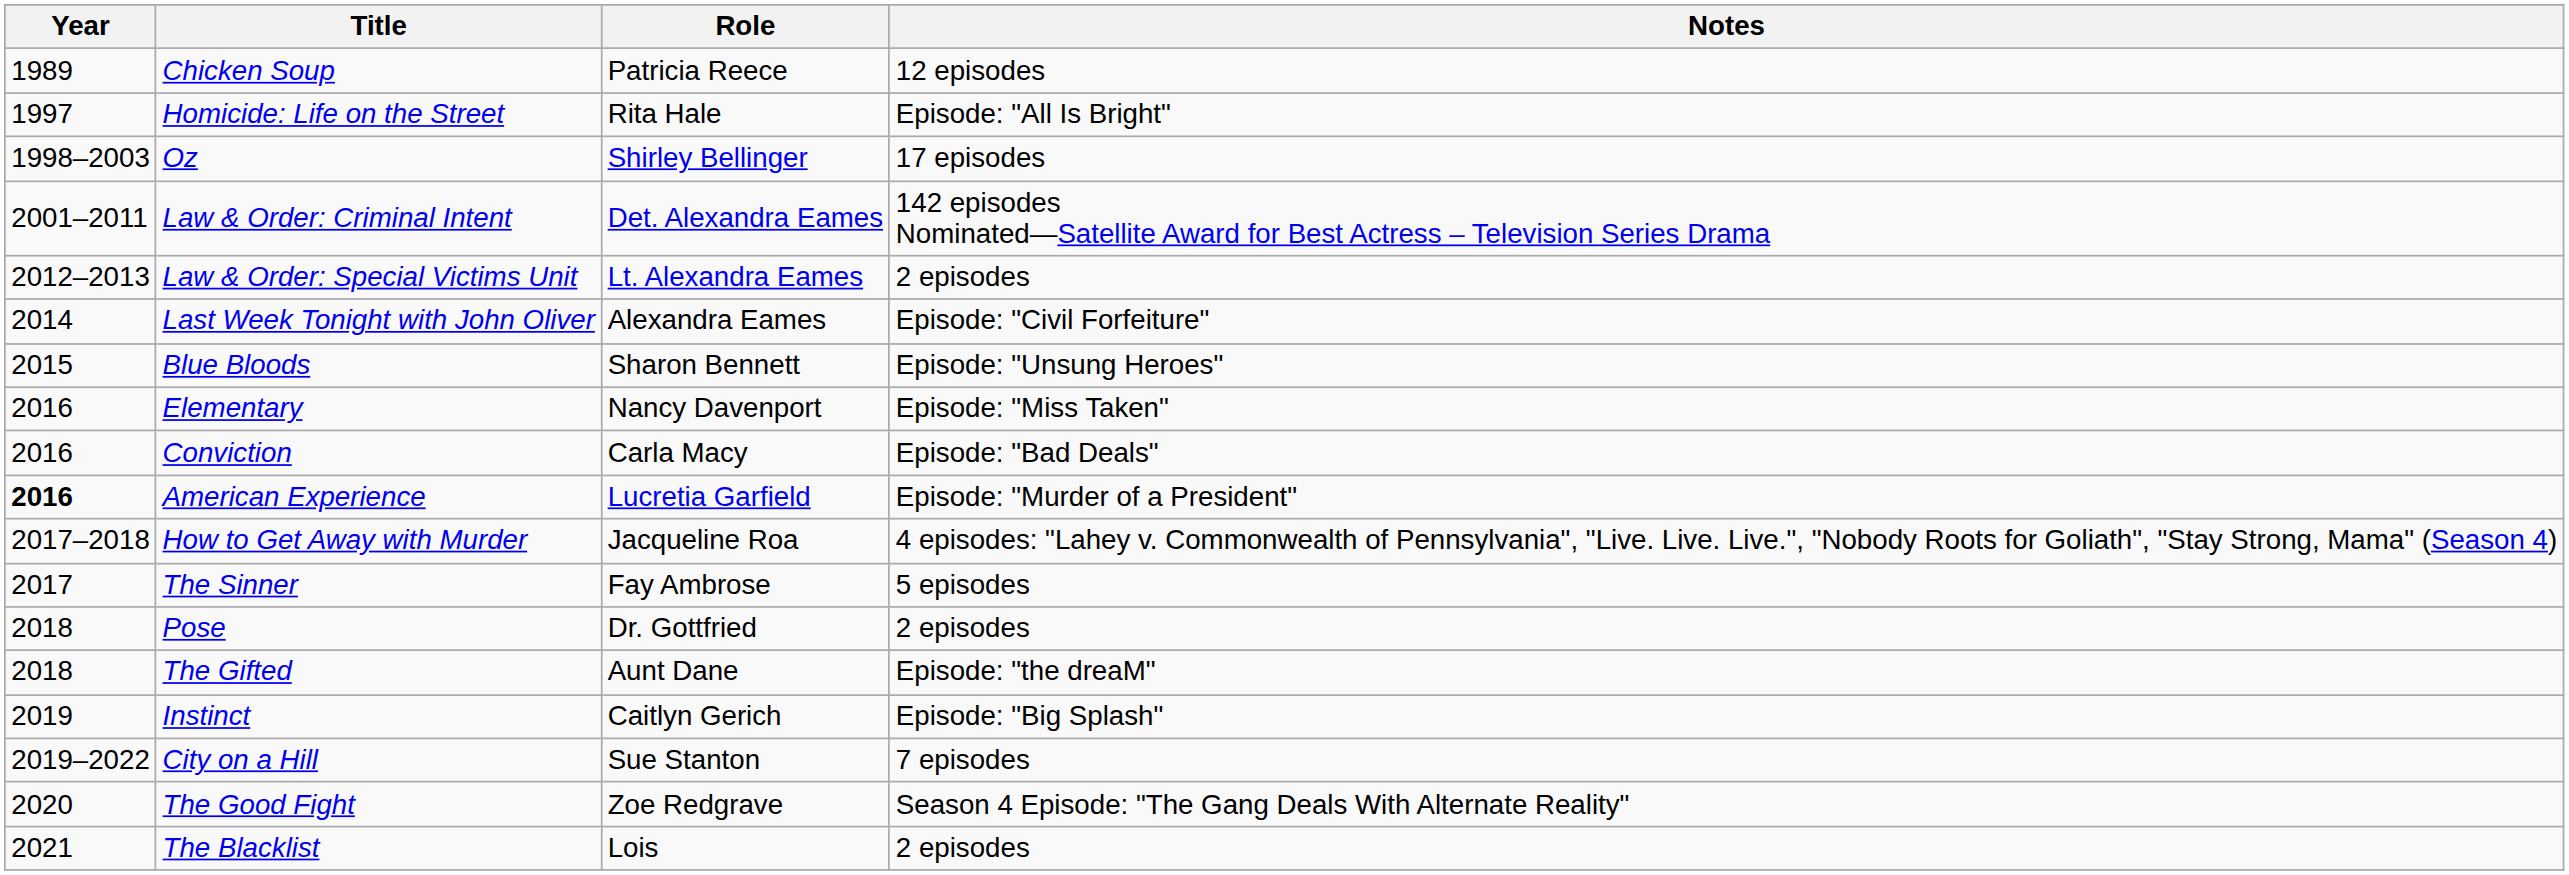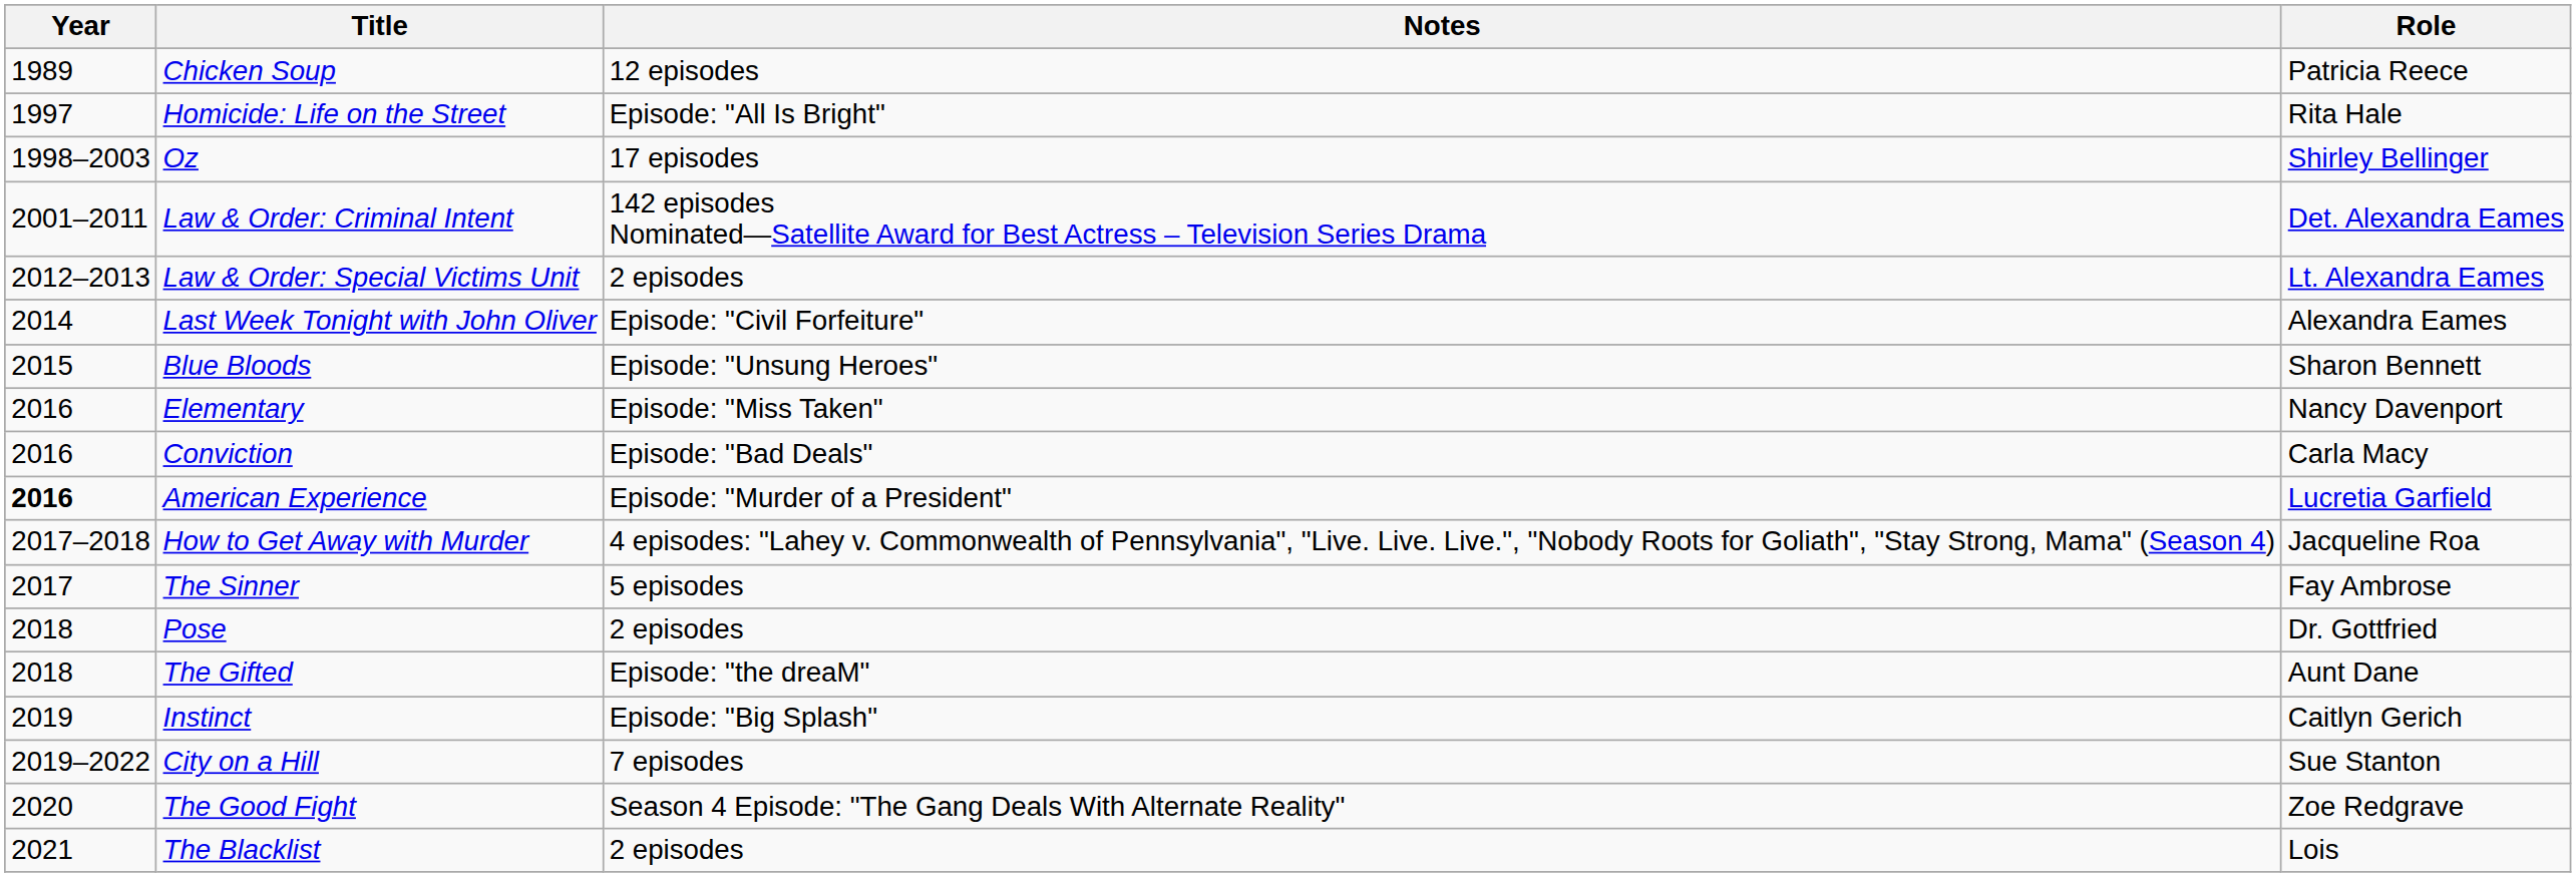 <table class="wikitable sortable">
 <tr>
 <th>Year</th>
 <th>Title</th>
+<th class="unsortable">Notes</th>
 <th>Role</th>
-<th class="unsortable">Notes</th>
 </tr>
 <tr>
 <td>1989</td>
 <td><em><a href='#'>Chicken Soup</a></em></td>
+<td>12 episodes</td>
 <td>Patricia Reece</td>
-<td>12 episodes</td>
 </tr>
 <tr>
 <td>1997</td>
 <td><em><a href='#'>Homicide: Life on the Street</a></em></td>
+<td>Episode: "All Is Bright"</td>
 <td>Rita Hale</td>
-<td>Episode: "All Is Bright"</td>
 </tr>
 <tr>
 <td>1998–2003</td>
 <td><em><a href='#'>Oz</a></em></td>
+<td>17 episodes</td>
 <td><a href='#'>Shirley Bellinger</a></td>
-<td>17 episodes</td>
 </tr>
 <tr>
 <td>2001–2011</td>
 <td><em><a href='#'>Law & Order: Criminal Intent</a></em></td>
+<td>142 episodes<br>Nominated—<a href='#'>Satellite Award for Best Actress – Television Series Drama</a></td>
 <td><a href='#'>Det. Alexandra Eames</a></td>
-<td>142 episodes<br>Nominated—<a href='#'>Satellite Award for Best Actress – Television Series Drama</a></td>
 </tr>
 <tr>
 <td>2012–2013</td>
 <td><em><a href='#'>Law & Order: Special Victims Unit</a></em></td>
+<td>2 episodes</td>
 <td><a href='#'>Lt. Alexandra Eames</a></td>
-<td>2 episodes</td>
 </tr>
 <tr>
 <td>2014</td>
 <td><em><a href='#'>Last Week Tonight with John Oliver</a></em></td>
+<td>Episode: "Civil Forfeiture"</td>
 <td>Alexandra Eames</td>
-<td>Episode: "Civil Forfeiture"</td>
 </tr>
 <tr>
 <td>2015</td>
 <td><em><a href='#'>Blue Bloods</a></em></td>
+<td>Episode: "Unsung Heroes"</td>
 <td>Sharon Bennett</td>
-<td>Episode: "Unsung Heroes"</td>
 </tr>
 <tr>
 <td>2016</td>
 <td><em><a href='#'>Elementary</a></em></td>
+<td>Episode: "Miss Taken"</td>
 <td>Nancy Davenport</td>
-<td>Episode: "Miss Taken"</td>
 </tr>
 <tr>
 <td>2016</td>
 <td><em><a href='#'>Conviction</a></em></td>
+<td>Episode: "Bad Deals"</td>
 <td>Carla Macy</td>
-<td>Episode: "Bad Deals"</td>
 </tr>
 <tr>
 <td><strong>2016</strong></td>
 <td><em><a href='#'>American Experience</a></em></td>
+<td>Episode: "Murder of a President"</td>
 <td><a href='#'>Lucretia Garfield</a></td>
-<td>Episode: "Murder of a President"</td>
 </tr>
 <tr>
 <td>2017–2018</td>
 <td><em><a href='#'>How to Get Away with Murder</a></em></td>
+<td>4 episodes: "Lahey v. Commonwealth of Pennsylvania", "Live. Live. Live.", "Nobody Roots for Goliath", "Stay Strong, Mama" (<a href='#'>Season 4</a>)</td>
 <td>Jacqueline Roa</td>
-<td>4 episodes: "Lahey v. Commonwealth of Pennsylvania", "Live. Live. Live.", "Nobody Roots for Goliath", "Stay Strong, Mama" (<a href='#'>Season 4</a>)</td>
 </tr>
 <tr>
 <td>2017</td>
 <td><em><a href='#'>The Sinner</a></em></td>
+<td>5 episodes</td>
 <td>Fay Ambrose</td>
-<td>5 episodes</td>
 </tr>
 <tr>
 <td>2018</td>
 <td><em><a href='#'>Pose</a></em></td>
+<td>2 episodes</td>
 <td>Dr. Gottfried</td>
-<td>2 episodes</td>
 </tr>
 <tr>
 <td>2018</td>
 <td><em><a href='#'>The Gifted</a></em></td>
+<td>Episode: "the dreaM"</td>
 <td>Aunt Dane</td>
-<td>Episode: "the dreaM"</td>
 </tr>
 <tr>
 <td>2019</td>
 <td><em><a href='#'>Instinct</a></em></td>
+<td>Episode: "Big Splash"</td>
 <td>Caitlyn Gerich</td>
-<td>Episode: "Big Splash"</td>
 </tr>
 <tr>
 <td>2019–2022</td>
 <td><em><a href='#'>City on a Hill</a></em></td>
+<td>7 episodes</td>
 <td>Sue Stanton</td>
-<td>7 episodes</td>
 </tr>
 <tr>
 <td>2020</td>
 <td><em><a href='#'>The Good Fight</a></em></td>
+<td>Season 4 Episode: "The Gang Deals With Alternate Reality"</td>
 <td>Zoe Redgrave</td>
-<td>Season 4 Episode: "The Gang Deals With Alternate Reality"</td>
 </tr>
 <tr>
 <td>2021</td>
 <td><em><a href='#'>The Blacklist</a></em></td>
+<td>2 episodes</td>
 <td>Lois</td>
-<td>2 episodes</td>
 </tr>
 </table>
